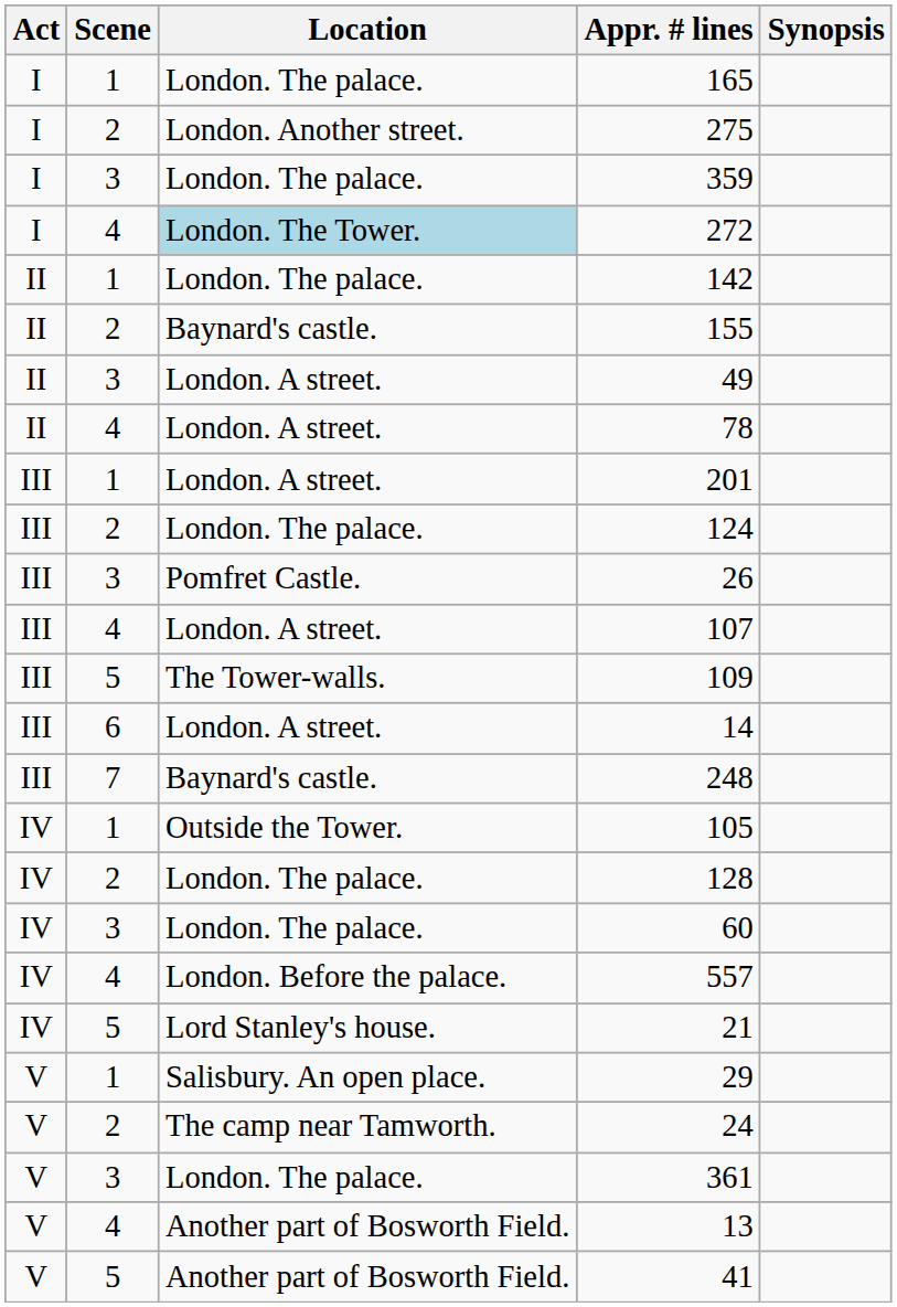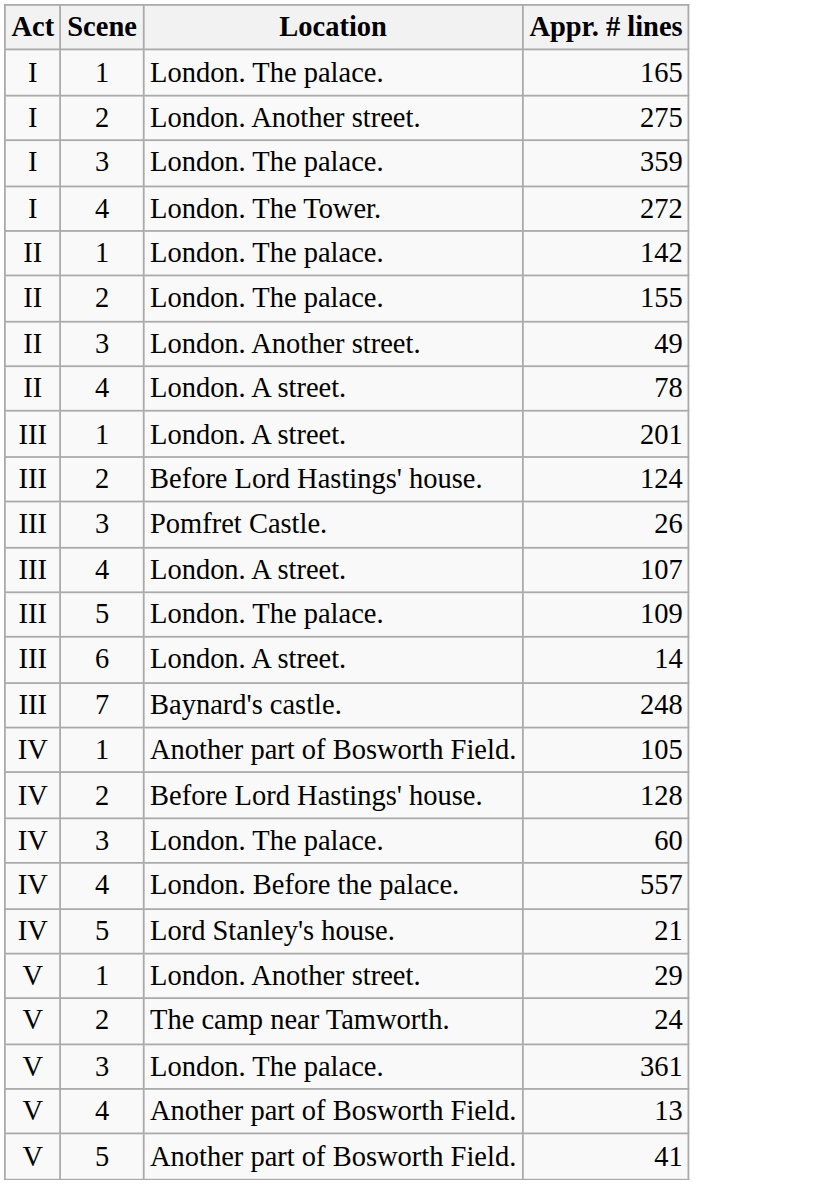 <table class="wikitable">
 <tr>
 <th>Act</th>
 <th data-sort-type="number">Scene</th>
 <th>Location</th>
 <th data-sort-type="number">Appr. # lines</th>
-<th>Synopsis</th>
 </tr>
 <tr>
 <td style="text-align:center;">I</td>
 <td style="text-align:center;">1</td>
 <td>London. The palace.</td>
 <td style="text-align:right;">165</td>
-<td></td>
 </tr>
 <tr>
 <td style="text-align:center;">I</td>
 <td style="text-align:center;">2</td>
 <td>London. Another street.</td>
 <td style="text-align:right;">275</td>
-<td></td>
 </tr>
 <tr>
 <td style="text-align:center;">I</td>
 <td style="text-align:center;">3</td>
 <td>London. The palace.</td>
 <td style="text-align:right;">359</td>
-<td></td>
 </tr>
 <tr>
 <td style="text-align:center;">I</td>
 <td style="text-align:center;">4</td>
-<td style="background: lightblue;">London. The Tower.</td>
+<td>London. The Tower.</td>
 <td style="text-align:right;">272</td>
-<td></td>
 </tr>
 <tr>
 <td style="text-align:center;">II</td>
 <td style="text-align:center;">1</td>
 <td>London. The palace.</td>
 <td style="text-align:right;">142</td>
-<td></td>
 </tr>
 <tr>
 <td style="text-align:center;">II</td>
 <td style="text-align:center;">2</td>
-<td>Baynard's castle.</td>
+<td>London. The palace.</td>
 <td style="text-align:right;">155</td>
-<td></td>
 </tr>
 <tr>
 <td style="text-align:center;">II</td>
 <td style="text-align:center;">3</td>
-<td>London. A street.</td>
+<td>London. Another street.</td>
 <td style="text-align:right;">49</td>
-<td></td>
 </tr>
 <tr>
 <td style="text-align:center;">II</td>
 <td style="text-align:center;">4</td>
 <td>London. A street.</td>
 <td style="text-align:right;">78</td>
-<td></td>
 </tr>
 <tr>
 <td style="text-align:center;">III</td>
 <td style="text-align:center;">1</td>
 <td>London. A street.</td>
 <td style="text-align:right;">201</td>
-<td></td>
 </tr>
 <tr>
 <td style="text-align:center;">III</td>
 <td style="text-align:center;">2</td>
-<td>London. The palace.</td>
+<td>Before Lord Hastings' house.</td>
 <td style="text-align:right;">124</td>
-<td></td>
 </tr>
 <tr>
 <td style="text-align:center;">III</td>
 <td style="text-align:center;">3</td>
 <td>Pomfret Castle.</td>
 <td style="text-align:right;">26</td>
-<td></td>
 </tr>
 <tr>
 <td style="text-align:center;">III</td>
 <td style="text-align:center;">4</td>
 <td>London. A street.</td>
 <td style="text-align:right;">107</td>
-<td></td>
 </tr>
 <tr>
 <td style="text-align:center;">III</td>
 <td style="text-align:center;">5</td>
-<td>The Tower-walls.</td>
+<td>London. The palace.</td>
 <td style="text-align:right;">109</td>
-<td></td>
 </tr>
 <tr>
 <td style="text-align:center;">III</td>
 <td style="text-align:center;">6</td>
 <td>London. A street.</td>
 <td style="text-align:right;">14</td>
-<td></td>
 </tr>
 <tr>
 <td style="text-align:center;">III</td>
 <td style="text-align:center;">7</td>
 <td>Baynard's castle.</td>
 <td style="text-align:right;">248</td>
-<td></td>
 </tr>
 <tr>
 <td style="text-align:center;">IV</td>
 <td style="text-align:center;">1</td>
-<td>Outside the Tower.</td>
+<td>Another part of Bosworth Field.</td>
 <td style="text-align:right;">105</td>
-<td></td>
 </tr>
 <tr>
 <td style="text-align:center;">IV</td>
 <td style="text-align:center;">2</td>
-<td>London. The palace.</td>
+<td>Before Lord Hastings' house.</td>
 <td style="text-align:right;">128</td>
-<td></td>
 </tr>
 <tr>
 <td style="text-align:center;">IV</td>
 <td style="text-align:center;">3</td>
 <td>London. The palace.</td>
 <td style="text-align:right;">60</td>
-<td></td>
 </tr>
 <tr>
 <td style="text-align:center;">IV</td>
 <td style="text-align:center;">4</td>
 <td>London. Before the palace.</td>
 <td style="text-align:right;">557</td>
-<td></td>
 </tr>
 <tr>
 <td style="text-align:center;">IV</td>
 <td style="text-align:center;">5</td>
 <td>Lord Stanley's house.</td>
 <td style="text-align:right;">21</td>
-<td></td>
 </tr>
 <tr>
 <td style="text-align:center;">V</td>
 <td style="text-align:center;">1</td>
-<td>Salisbury. An open place.</td>
+<td>London. Another street.</td>
 <td style="text-align:right;">29</td>
-<td></td>
 </tr>
 <tr>
 <td style="text-align:center;">V</td>
 <td style="text-align:center;">2</td>
 <td>The camp near Tamworth.</td>
 <td style="text-align:right;">24</td>
-<td></td>
 </tr>
 <tr>
 <td style="text-align:center;">V</td>
 <td style="text-align:center;">3</td>
 <td>London. The palace.</td>
 <td style="text-align:right;">361</td>
-<td></td>
 </tr>
 <tr>
 <td style="text-align:center;">V</td>
 <td style="text-align:center;">4</td>
 <td>Another part of Bosworth Field.</td>
 <td style="text-align:right;">13</td>
-<td></td>
 </tr>
 <tr>
 <td style="text-align:center;">V</td>
 <td style="text-align:center;">5</td>
 <td>Another part of Bosworth Field.</td>
 <td style="text-align:right;">41</td>
-<td></td>
 </tr>
 </table>
